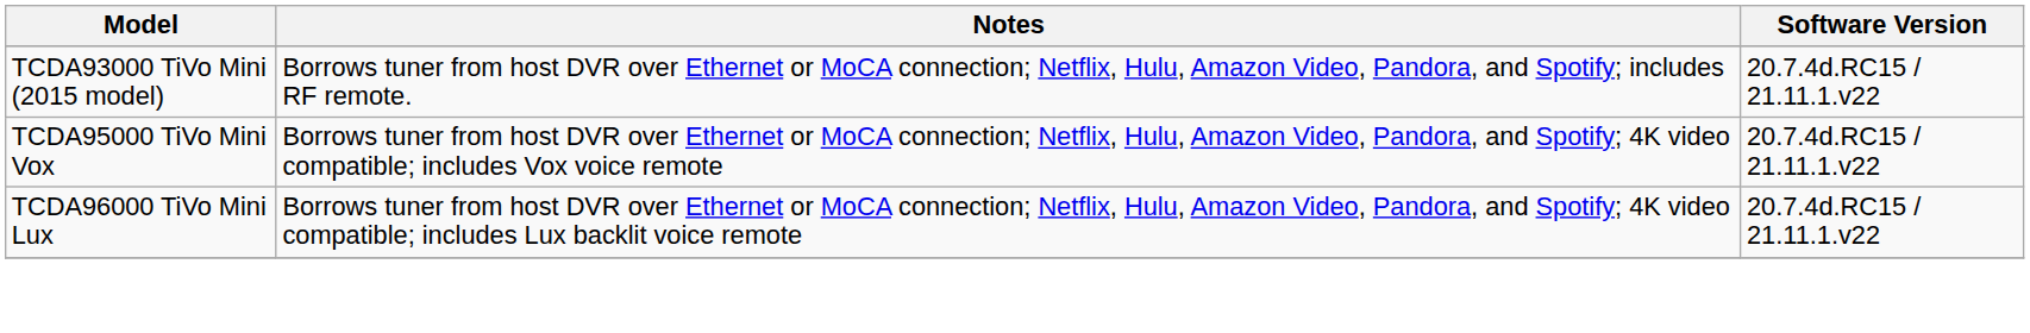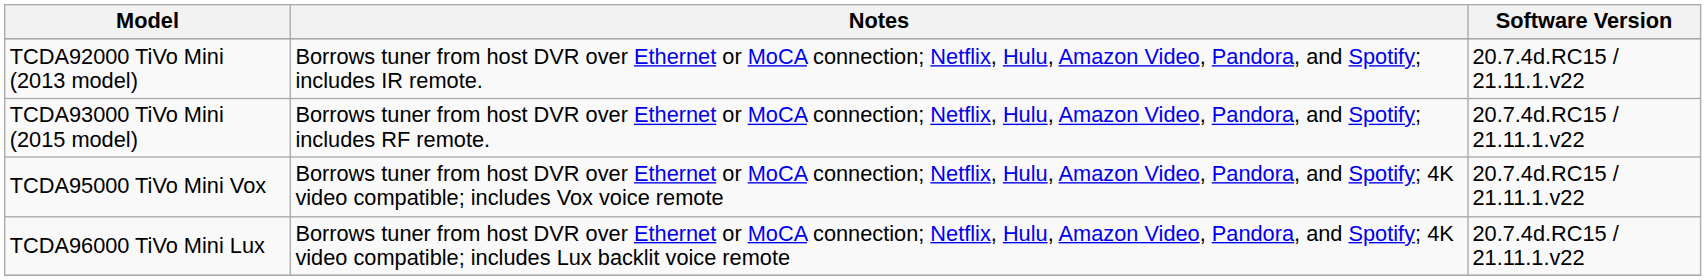 <table class=wikitable>
 <tr>
 <th rowspan="1">Model</th>
 <th rowspan="1">Notes</th>
 <th rowspan=1>Software Version</th>
 </tr>
 <tr>
+</tr>
+<tr>
+<td>TCDA92000 TiVo Mini (2013 model)</td>
+<td>Borrows tuner from host DVR over <a href='#'>Ethernet</a> or <a href='#'>MoCA</a> connection; <a href='#'>Netflix</a>, <a href='#'>Hulu</a>, <a href='#'>Amazon Video</a>, <a href='#'>Pandora</a>, and <a href='#'>Spotify</a>; includes IR remote.</td>
+<td>20.7.4d.RC15 / 21.11.1.v22</td>
 </tr>
 <tr>
 <td>TCDA93000 TiVo Mini<br>(2015 model)</td>
 <td>Borrows tuner from host DVR over <a href='#'>Ethernet</a> or <a href='#'>MoCA</a> connection; <a href='#'>Netflix</a>, <a href='#'>Hulu</a>, <a href='#'>Amazon Video</a>, <a href='#'>Pandora</a>, and <a href='#'>Spotify</a>; includes RF remote.</td>
 <td>20.7.4d.RC15 / 21.11.1.v22</td>
 </tr>
 <tr>
 <td>TCDA95000 TiVo Mini Vox</td>
 <td>Borrows tuner from host DVR over <a href='#'>Ethernet</a> or <a href='#'>MoCA</a> connection; <a href='#'>Netflix</a>, <a href='#'>Hulu</a>, <a href='#'>Amazon Video</a>, <a href='#'>Pandora</a>, and <a href='#'>Spotify</a>; 4K video compatible; includes Vox voice remote</td>
 <td>20.7.4d.RC15 / 21.11.1.v22</td>
 </tr>
 <tr>
 <td>TCDA96000 TiVo Mini Lux</td>
 <td>Borrows tuner from host DVR over <a href='#'>Ethernet</a> or <a href='#'>MoCA</a> connection; <a href='#'>Netflix</a>, <a href='#'>Hulu</a>, <a href='#'>Amazon Video</a>, <a href='#'>Pandora</a>, and <a href='#'>Spotify</a>; 4K video compatible; includes Lux backlit voice remote</td>
 <td>20.7.4d.RC15 / 21.11.1.v22</td>
 </tr>
 <tr>
 </tr>
 </table>
